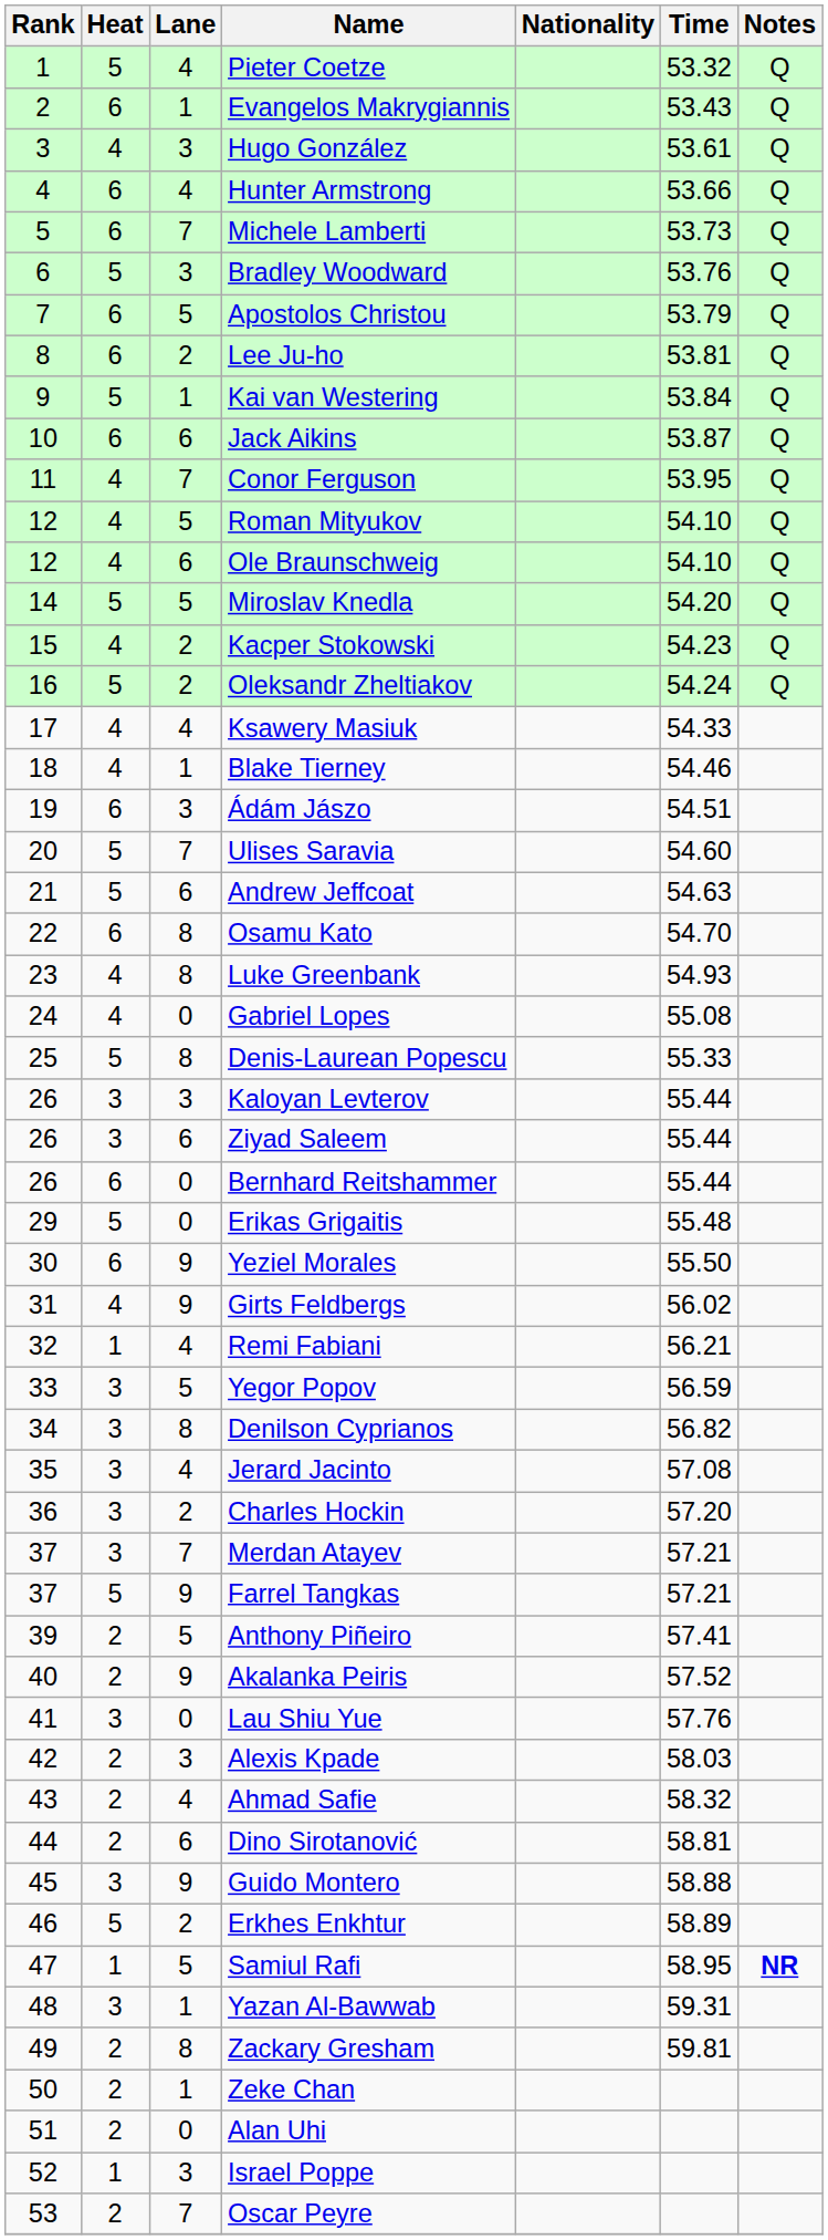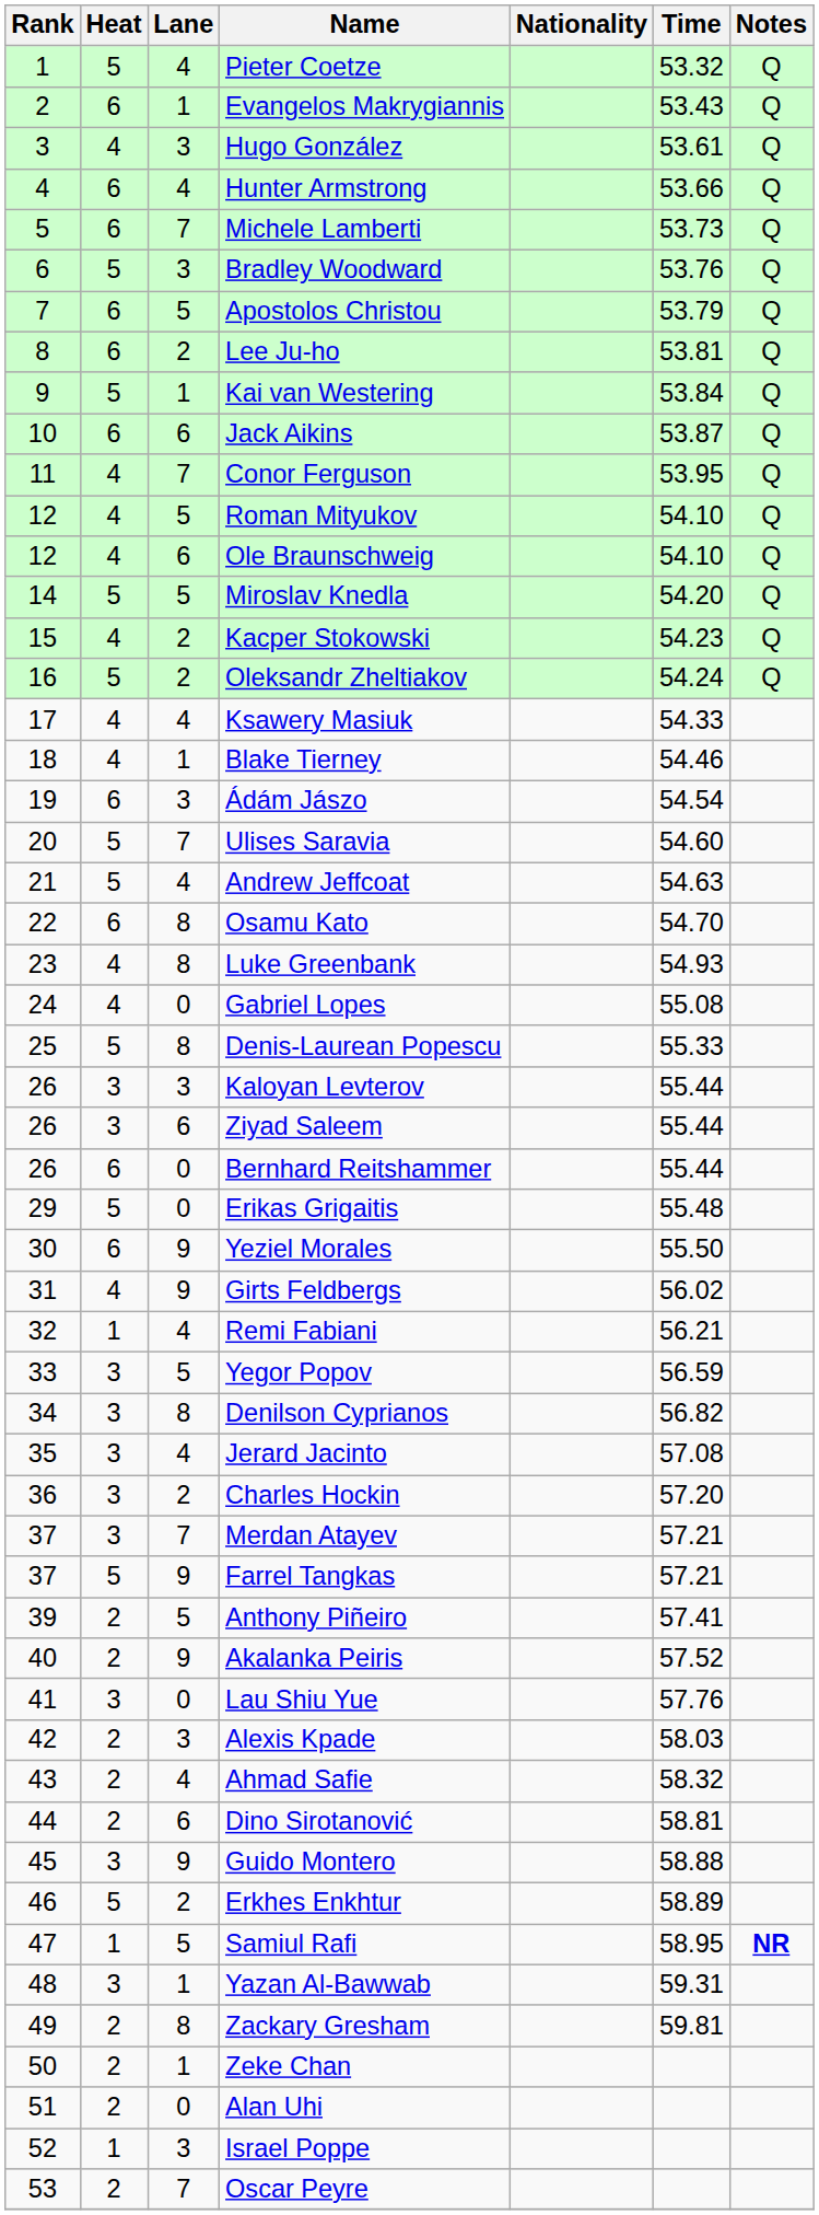 <table class="wikitable sortable" style="text-align:center">
 <tr>
 <th>Rank</th>
 <th>Heat</th>
 <th>Lane</th>
 <th>Name</th>
 <th>Nationality</th>
 <th>Time</th>
 <th>Notes</th>
 </tr>
 <tr bgcolor=ccffcc>
 <td>1</td>
 <td>5</td>
 <td>4</td>
 <td align=left><a href='#'>Pieter Coetze</a></td>
 <td align=left></td>
 <td>53.32</td>
 <td>Q</td>
 </tr>
 <tr bgcolor=ccffcc>
 <td>2</td>
 <td>6</td>
 <td>1</td>
 <td align=left><a href='#'>Evangelos Makrygiannis</a></td>
 <td align=left></td>
 <td>53.43</td>
 <td>Q</td>
 </tr>
 <tr bgcolor=ccffcc>
 <td>3</td>
 <td>4</td>
 <td>3</td>
 <td align=left><a href='#'>Hugo González</a></td>
 <td align=left></td>
 <td>53.61</td>
 <td>Q</td>
 </tr>
 <tr bgcolor=ccffcc>
 <td>4</td>
 <td>6</td>
 <td>4</td>
 <td align=left><a href='#'>Hunter Armstrong</a></td>
 <td align=left></td>
 <td>53.66</td>
 <td>Q</td>
 </tr>
 <tr bgcolor=ccffcc>
 <td>5</td>
 <td>6</td>
 <td>7</td>
 <td align=left><a href='#'>Michele Lamberti</a></td>
 <td align=left></td>
 <td>53.73</td>
 <td>Q</td>
 </tr>
 <tr bgcolor=ccffcc>
 <td>6</td>
 <td>5</td>
 <td>3</td>
 <td align=left><a href='#'>Bradley Woodward</a></td>
 <td align=left></td>
 <td>53.76</td>
 <td>Q</td>
 </tr>
 <tr bgcolor=ccffcc>
 <td>7</td>
 <td>6</td>
 <td>5</td>
 <td align=left><a href='#'>Apostolos Christou</a></td>
 <td align=left></td>
 <td>53.79</td>
 <td>Q</td>
 </tr>
 <tr bgcolor=ccffcc>
 <td>8</td>
 <td>6</td>
 <td>2</td>
 <td align=left><a href='#'>Lee Ju-ho</a></td>
 <td align=left></td>
 <td>53.81</td>
 <td>Q</td>
 </tr>
 <tr bgcolor=ccffcc>
 <td>9</td>
 <td>5</td>
 <td>1</td>
 <td align=left><a href='#'>Kai van Westering</a></td>
 <td align=left></td>
 <td>53.84</td>
 <td>Q</td>
 </tr>
 <tr bgcolor=ccffcc>
 <td>10</td>
 <td>6</td>
 <td>6</td>
 <td align=left><a href='#'>Jack Aikins</a></td>
 <td align=left></td>
 <td>53.87</td>
 <td>Q</td>
 </tr>
 <tr bgcolor=ccffcc>
 <td>11</td>
 <td>4</td>
 <td>7</td>
 <td align=left><a href='#'>Conor Ferguson</a></td>
 <td align=left></td>
 <td>53.95</td>
 <td>Q</td>
 </tr>
 <tr bgcolor=ccffcc>
 <td>12</td>
 <td>4</td>
 <td>5</td>
 <td align=left><a href='#'>Roman Mityukov</a></td>
 <td align=left></td>
 <td>54.10</td>
 <td>Q</td>
 </tr>
 <tr bgcolor=ccffcc>
 <td>12</td>
 <td>4</td>
 <td>6</td>
 <td align=left><a href='#'>Ole Braunschweig</a></td>
 <td align=left></td>
 <td>54.10</td>
 <td>Q</td>
 </tr>
 <tr bgcolor=ccffcc>
 <td>14</td>
 <td>5</td>
 <td>5</td>
 <td align=left><a href='#'>Miroslav Knedla</a></td>
 <td align=left></td>
 <td>54.20</td>
 <td>Q</td>
 </tr>
 <tr bgcolor=ccffcc>
 <td>15</td>
 <td>4</td>
 <td>2</td>
 <td align=left><a href='#'>Kacper Stokowski</a></td>
 <td align=left></td>
 <td>54.23</td>
 <td>Q</td>
 </tr>
 <tr bgcolor=ccffcc>
 <td>16</td>
 <td>5</td>
 <td>2</td>
 <td align=left><a href='#'>Oleksandr Zheltiakov</a></td>
 <td align=left></td>
 <td>54.24</td>
 <td>Q</td>
 </tr>
 <tr>
 <td>17</td>
 <td>4</td>
 <td>4</td>
 <td align=left><a href='#'>Ksawery Masiuk</a></td>
 <td align=left></td>
 <td>54.33</td>
 <td></td>
 </tr>
 <tr>
 <td>18</td>
 <td>4</td>
 <td>1</td>
 <td align=left><a href='#'>Blake Tierney</a></td>
 <td align=left></td>
 <td>54.46</td>
 <td></td>
 </tr>
 <tr>
 <td>19</td>
 <td>6</td>
 <td>3</td>
 <td align=left><a href='#'>Ádám Jászo</a></td>
 <td align=left></td>
-<td>54.51</td>
+<td>54.54</td>
 <td></td>
 </tr>
 <tr>
 <td>20</td>
 <td>5</td>
 <td>7</td>
 <td align=left><a href='#'>Ulises Saravia</a></td>
 <td align=left></td>
 <td>54.60</td>
 <td></td>
 </tr>
 <tr>
 <td>21</td>
 <td>5</td>
-<td>6</td>
+<td>4</td>
 <td align=left><a href='#'>Andrew Jeffcoat</a></td>
 <td align=left></td>
 <td>54.63</td>
 <td></td>
 </tr>
 <tr>
 <td>22</td>
 <td>6</td>
 <td>8</td>
 <td align=left><a href='#'>Osamu Kato</a></td>
 <td align=left></td>
 <td>54.70</td>
 <td></td>
 </tr>
 <tr>
 <td>23</td>
 <td>4</td>
 <td>8</td>
 <td align=left><a href='#'>Luke Greenbank</a></td>
 <td align=left></td>
 <td>54.93</td>
 <td></td>
 </tr>
 <tr>
 <td>24</td>
 <td>4</td>
 <td>0</td>
 <td align=left><a href='#'>Gabriel Lopes</a></td>
 <td align=left></td>
 <td>55.08</td>
 <td></td>
 </tr>
 <tr>
 <td>25</td>
 <td>5</td>
 <td>8</td>
 <td align=left><a href='#'>Denis-Laurean Popescu</a></td>
 <td align=left></td>
 <td>55.33</td>
 <td></td>
 </tr>
 <tr>
 <td>26</td>
 <td>3</td>
 <td>3</td>
 <td align=left><a href='#'>Kaloyan Levterov</a></td>
 <td align=left></td>
 <td>55.44</td>
 <td></td>
 </tr>
 <tr>
 <td>26</td>
 <td>3</td>
 <td>6</td>
 <td align=left><a href='#'>Ziyad Saleem</a></td>
 <td align=left></td>
 <td>55.44</td>
 <td></td>
 </tr>
 <tr>
 <td>26</td>
 <td>6</td>
 <td>0</td>
 <td align=left><a href='#'>Bernhard Reitshammer</a></td>
 <td align=left></td>
 <td>55.44</td>
 <td></td>
 </tr>
 <tr>
 <td>29</td>
 <td>5</td>
 <td>0</td>
 <td align=left><a href='#'>Erikas Grigaitis</a></td>
 <td align=left></td>
 <td>55.48</td>
 <td></td>
 </tr>
 <tr>
 <td>30</td>
 <td>6</td>
 <td>9</td>
 <td align=left><a href='#'>Yeziel Morales</a></td>
 <td align=left></td>
 <td>55.50</td>
 <td></td>
 </tr>
 <tr>
 <td>31</td>
 <td>4</td>
 <td>9</td>
 <td align=left><a href='#'>Girts Feldbergs</a></td>
 <td align=left></td>
 <td>56.02</td>
 <td></td>
 </tr>
 <tr>
 <td>32</td>
 <td>1</td>
 <td>4</td>
 <td align=left><a href='#'>Remi Fabiani</a></td>
 <td align=left></td>
 <td>56.21</td>
 <td></td>
 </tr>
 <tr>
 <td>33</td>
 <td>3</td>
 <td>5</td>
 <td align=left><a href='#'>Yegor Popov</a></td>
 <td align=left></td>
 <td>56.59</td>
 <td></td>
 </tr>
 <tr>
 <td>34</td>
 <td>3</td>
 <td>8</td>
 <td align=left><a href='#'>Denilson Cyprianos</a></td>
 <td align=left></td>
 <td>56.82</td>
 <td></td>
 </tr>
 <tr>
 <td>35</td>
 <td>3</td>
 <td>4</td>
 <td align=left><a href='#'>Jerard Jacinto</a></td>
 <td align=left></td>
 <td>57.08</td>
 <td></td>
 </tr>
 <tr>
 <td>36</td>
 <td>3</td>
 <td>2</td>
 <td align=left><a href='#'>Charles Hockin</a></td>
 <td align=left></td>
 <td>57.20</td>
 <td></td>
 </tr>
 <tr>
 <td>37</td>
 <td>3</td>
 <td>7</td>
 <td align=left><a href='#'>Merdan Atayev</a></td>
 <td align=left></td>
 <td>57.21</td>
 <td></td>
 </tr>
 <tr>
 <td>37</td>
 <td>5</td>
 <td>9</td>
 <td align=left><a href='#'>Farrel Tangkas</a></td>
 <td align=left></td>
 <td>57.21</td>
 <td></td>
 </tr>
 <tr>
 <td>39</td>
 <td>2</td>
 <td>5</td>
 <td align=left><a href='#'>Anthony Piñeiro</a></td>
 <td align=left></td>
 <td>57.41</td>
 <td></td>
 </tr>
 <tr>
 <td>40</td>
 <td>2</td>
 <td>9</td>
 <td align=left><a href='#'>Akalanka Peiris</a></td>
 <td align=left></td>
 <td>57.52</td>
 <td></td>
 </tr>
 <tr>
 <td>41</td>
 <td>3</td>
 <td>0</td>
 <td align=left><a href='#'>Lau Shiu Yue</a></td>
 <td align=left></td>
 <td>57.76</td>
 <td></td>
 </tr>
 <tr>
 <td>42</td>
 <td>2</td>
 <td>3</td>
 <td align=left><a href='#'>Alexis Kpade</a></td>
 <td align=left></td>
 <td>58.03</td>
 <td></td>
 </tr>
 <tr>
 <td>43</td>
 <td>2</td>
 <td>4</td>
 <td align=left><a href='#'>Ahmad Safie</a></td>
 <td align=left></td>
 <td>58.32</td>
 <td></td>
 </tr>
 <tr>
 <td>44</td>
 <td>2</td>
 <td>6</td>
 <td align=left><a href='#'>Dino Sirotanović</a></td>
 <td align=left></td>
 <td>58.81</td>
 <td></td>
 </tr>
 <tr>
 <td>45</td>
 <td>3</td>
 <td>9</td>
 <td align=left><a href='#'>Guido Montero</a></td>
 <td align=left></td>
 <td>58.88</td>
 <td></td>
 </tr>
 <tr>
 <td>46</td>
 <td>5</td>
 <td>2</td>
 <td align=left><a href='#'>Erkhes Enkhtur</a></td>
 <td align=left></td>
 <td>58.89</td>
 <td></td>
 </tr>
 <tr>
 <td>47</td>
 <td>1</td>
 <td>5</td>
 <td align=left><a href='#'>Samiul Rafi</a></td>
 <td align=left></td>
 <td>58.95</td>
 <td><strong><a href='#'>NR</a></strong></td>
 </tr>
 <tr>
 <td>48</td>
 <td>3</td>
 <td>1</td>
 <td align=left><a href='#'>Yazan Al-Bawwab</a></td>
 <td align=left></td>
 <td>59.31</td>
 <td></td>
 </tr>
 <tr>
 <td>49</td>
 <td>2</td>
 <td>8</td>
 <td align=left><a href='#'>Zackary Gresham</a></td>
 <td align=left></td>
 <td>59.81</td>
 <td></td>
 </tr>
 <tr>
 <td>50</td>
 <td>2</td>
 <td>1</td>
 <td align=left><a href='#'>Zeke Chan</a></td>
 <td align=left></td>
 <td></td>
 <td></td>
 </tr>
 <tr>
 <td>51</td>
 <td>2</td>
 <td>0</td>
 <td align=left><a href='#'>Alan Uhi</a></td>
 <td align=left></td>
 <td></td>
 <td></td>
 </tr>
 <tr>
 <td>52</td>
 <td>1</td>
 <td>3</td>
 <td align=left><a href='#'>Israel Poppe</a></td>
 <td align=left></td>
 <td></td>
 <td></td>
 </tr>
 <tr>
 <td>53</td>
 <td>2</td>
 <td>7</td>
 <td align=left><a href='#'>Oscar Peyre</a></td>
 <td align=left></td>
 <td></td>
 <td></td>
 </tr>
 <tr>
 </tr>
 </table>
